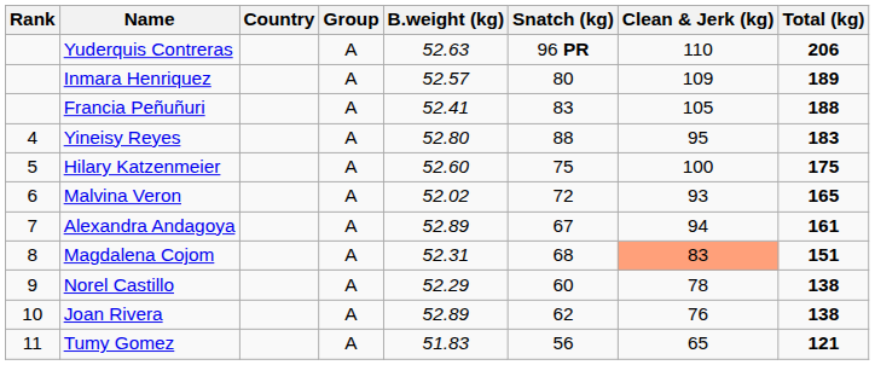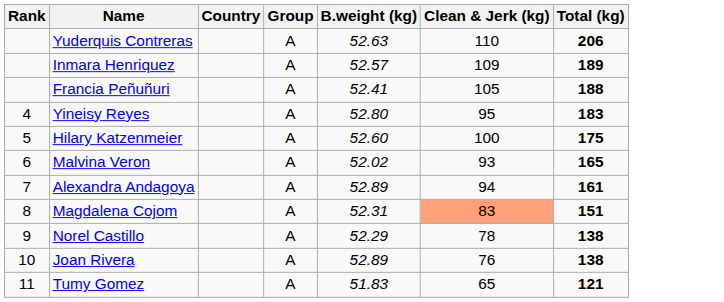 <table class="wikitable sortable" style="text-align:center;">
 <tr>
 <th>Rank</th>
 <th>Name</th>
 <th>Country</th>
 <th>Group</th>
 <th>B.weight (kg)</th>
-<th>Snatch (kg)</th>
 <th>Clean & Jerk (kg)</th>
 <th>Total (kg)</th>
 </tr>
 <tr>
 <td></td>
 <td align=left><a href='#'>Yuderquis Contreras</a></td>
 <td align=left></td>
 <td>A</td>
 <td><em>52.63</em></td>
-<td>96 <strong>PR</strong></td>
 <td>110</td>
 <td><strong>206</strong></td>
 </tr>
 <tr>
 <td></td>
 <td align=left><a href='#'>Inmara Henriquez</a></td>
 <td align=left></td>
 <td>A</td>
 <td><em>52.57</em></td>
-<td>80</td>
 <td>109</td>
 <td><strong>189</strong></td>
 </tr>
 <tr>
 <td></td>
 <td align=left><a href='#'>Francia Peñuñuri</a></td>
 <td align=left></td>
 <td>A</td>
 <td><em>52.41</em></td>
-<td>83</td>
 <td>105</td>
 <td><strong>188</strong></td>
 </tr>
 <tr>
 <td>4</td>
 <td align=left><a href='#'>Yineisy Reyes</a></td>
 <td align=left></td>
 <td>A</td>
 <td><em>52.80</em></td>
-<td>88</td>
 <td>95</td>
 <td><strong>183</strong></td>
 </tr>
 <tr>
 <td>5</td>
 <td align=left><a href='#'>Hilary Katzenmeier</a></td>
 <td align=left></td>
 <td>A</td>
 <td><em>52.60</em></td>
-<td>75</td>
 <td>100</td>
 <td><strong>175</strong></td>
 </tr>
 <tr>
 <td>6</td>
 <td align=left><a href='#'>Malvina Veron</a></td>
 <td align=left></td>
 <td>A</td>
 <td><em>52.02</em></td>
-<td>72</td>
 <td>93</td>
 <td><strong>165</strong></td>
 </tr>
 <tr>
 <td>7</td>
 <td align=left><a href='#'>Alexandra Andagoya</a></td>
 <td align=left></td>
 <td>A</td>
 <td><em>52.89</em></td>
-<td>67</td>
 <td>94</td>
 <td><strong>161</strong></td>
 </tr>
 <tr>
 <td>8</td>
 <td align=left><a href='#'>Magdalena Cojom</a></td>
 <td align=left></td>
 <td>A</td>
 <td><em>52.31</em></td>
-<td>68</td>
 <td style="background: lightsalmon;">83</td>
 <td><strong>151</strong></td>
 </tr>
 <tr>
 <td>9</td>
 <td align=left><a href='#'>Norel Castillo</a></td>
 <td align=left></td>
 <td>A</td>
 <td><em>52.29</em></td>
-<td>60</td>
 <td>78</td>
 <td><strong>138</strong></td>
 </tr>
 <tr>
 <td>10</td>
 <td align=left><a href='#'>Joan Rivera</a></td>
 <td align=left></td>
 <td>A</td>
 <td><em>52.89</em></td>
-<td>62</td>
 <td>76</td>
 <td><strong>138</strong></td>
 </tr>
 <tr>
 <td>11</td>
 <td align=left><a href='#'>Tumy Gomez</a></td>
 <td align=left></td>
 <td>A</td>
 <td><em>51.83</em></td>
-<td>56</td>
 <td>65</td>
 <td><strong>121</strong></td>
 </tr>
 </table>
